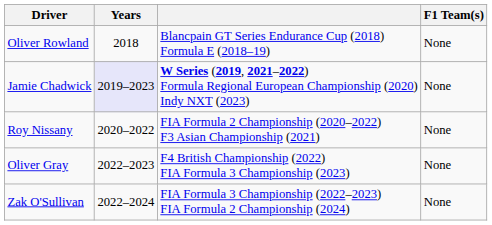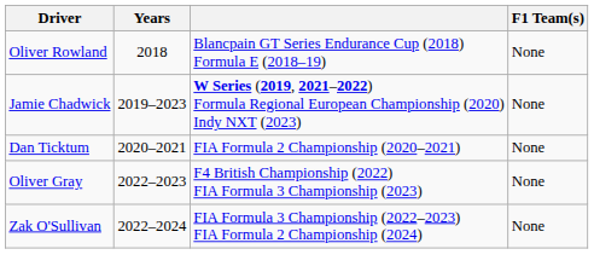 <table class="wikitable sortable" style="font-size: 90%;">
 <tr>
 <th>Driver</th>
 <th>Years</th>
 <th></th>
 <th>F1 Team(s)</th>
 </tr>
 <tr>
 <td> <a href='#'>Oliver Rowland</a></td>
 <td align="center">2018</td>
 <td><a href='#'>Blancpain GT Series Endurance Cup</a> (<a href='#'>2018</a>)<br><a href='#'>Formula E</a> (<a href='#'>2018–19</a>)</td>
 <td>None</td>
 </tr>
 <tr>
 <td> <a href='#'>Jamie Chadwick</a></td>
-<td align=center style="background: lavender;">2019–2023</td>
+<td align=center>2019–2023</td>
 <td><strong><a href='#'>W Series</a></strong> (<strong><a href='#'>2019</a></strong>, <strong><a href='#'>2021</a></strong>–<strong><a href='#'>2022</a></strong>)<br><a href='#'>Formula Regional European Championship</a> (<a href='#'>2020</a>)<br><a href='#'>Indy NXT</a> (<a href='#'>2023</a>)</td>
 <td>None</td>
 </tr>
 <tr>
-<td> <a href='#'>Roy Nissany</a></td>
-<td align="center">2020–2022</td>
-<td><a href='#'>FIA Formula 2 Championship</a>  (<a href='#'>2020</a>–<a href='#'>2022</a>)<br><a href='#'>F3 Asian Championship</a> (<a href='#'>2021</a>)</td>
+<td> <a href='#'>Dan Ticktum</a></td>
+<td align="center">2020–2021</td>
+<td><a href='#'>FIA Formula 2 Championship</a> (<a href='#'>2020</a>–<a href='#'>2021</a>)</td>
 <td>None</td>
 </tr>
 <tr>
 <td> <a href='#'>Oliver Gray</a></td>
 <td align="center">2022–2023</td>
 <td><a href='#'>F4 British Championship</a> (<a href='#'>2022</a>)<br><a href='#'>FIA Formula 3 Championship</a> (<a href='#'>2023</a>)</td>
 <td>None</td>
 </tr>
 <tr>
 <td> <a href='#'>Zak O'Sullivan</a></td>
 <td align="center">2022–2024</td>
 <td><a href='#'>FIA Formula 3 Championship</a> (<a href='#'>2022</a>–<a href='#'>2023</a>)<br><a href='#'>FIA Formula 2 Championship</a> (<a href='#'>2024</a>)</td>
 <td>None</td>
 </tr>
 </table>
